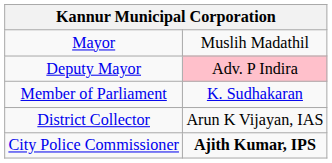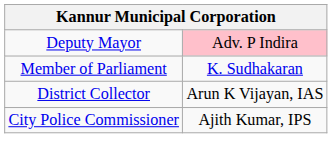 <table class="wikitable" style="float:center; text-align:center; margin:0 0 0 1em;">
 <tr>
 <th colspan="2">Kannur Municipal Corporation</th>
-</tr>
-<tr>
-<td><a href='#'>Mayor</a></td>
-<td>Muslih Madathil</td>
 </tr>
 <tr>
 <td><a href='#'>Deputy Mayor</a></td>
 <td style="background: pink;">Adv. P Indira</td>
 </tr>
 <tr>
 <td><a href='#'>Member of Parliament</a></td>
 <td><a href='#'>K. Sudhakaran</a></td>
 </tr>
 <tr>
 <td><a href='#'>District Collector</a></td>
 <td>Arun K Vijayan, IAS</td>
 </tr>
 <tr>
 <td><a href='#'>City Police Commissioner</a></td>
-<td><strong>Ajith Kumar, IPS</strong></td>
+<td>Ajith Kumar, IPS</td>
 </tr>
 </table>
